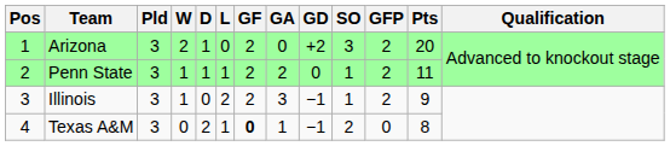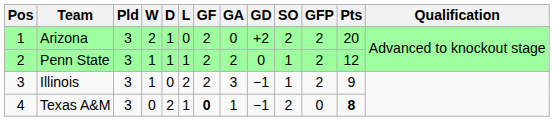 <table class="wikitable" style="text-align:center">
 <tr>
 <th>Pos</th>
 <th>Team</th>
 <th>Pld</th>
 <th>W</th>
 <th>D</th>
 <th>L</th>
 <th>GF</th>
 <th>GA</th>
 <th>GD</th>
 <th>SO</th>
 <th>GFP</th>
 <th>Pts</th>
 <th>Qualification</th>
 </tr>
 <tr bgcolor="#9eff9e">
 <td>1</td>
 <td style="text-align:left">Arizona</td>
 <td>3</td>
 <td>2</td>
 <td>1</td>
 <td>0</td>
 <td>2</td>
 <td>0</td>
 <td>+2</td>
-<td>3</td>
+<td>2</td>
 <td>2</td>
 <td>20</td>
 <td rowspan="2">Advanced to knockout stage</td>
 </tr>
 <tr bgcolor="#9eff9e">
 <td>2</td>
 <td style="text-align:left">Penn State</td>
 <td>3</td>
 <td>1</td>
 <td>1</td>
 <td>1</td>
 <td>2</td>
 <td>2</td>
 <td>0</td>
 <td>1</td>
 <td>2</td>
-<td>11</td>
+<td>12</td>
 </tr>
 <tr>
 <td>3</td>
 <td style="text-align:left">Illinois</td>
 <td>3</td>
 <td>1</td>
 <td>0</td>
 <td>2</td>
 <td>2</td>
 <td>3</td>
 <td>−1</td>
 <td>1</td>
 <td>2</td>
 <td>9</td>
 <td rowspan="2"></td>
 </tr>
 <tr>
 <td>4</td>
 <td style="text-align:left">Texas A&M</td>
 <td>3</td>
 <td>0</td>
 <td>2</td>
 <td>1</td>
 <td><strong>0</strong></td>
 <td>1</td>
 <td>−1</td>
 <td>2</td>
 <td>0</td>
-<td>8</td>
+<td><strong>8</strong></td>
 </tr>
 </table>
